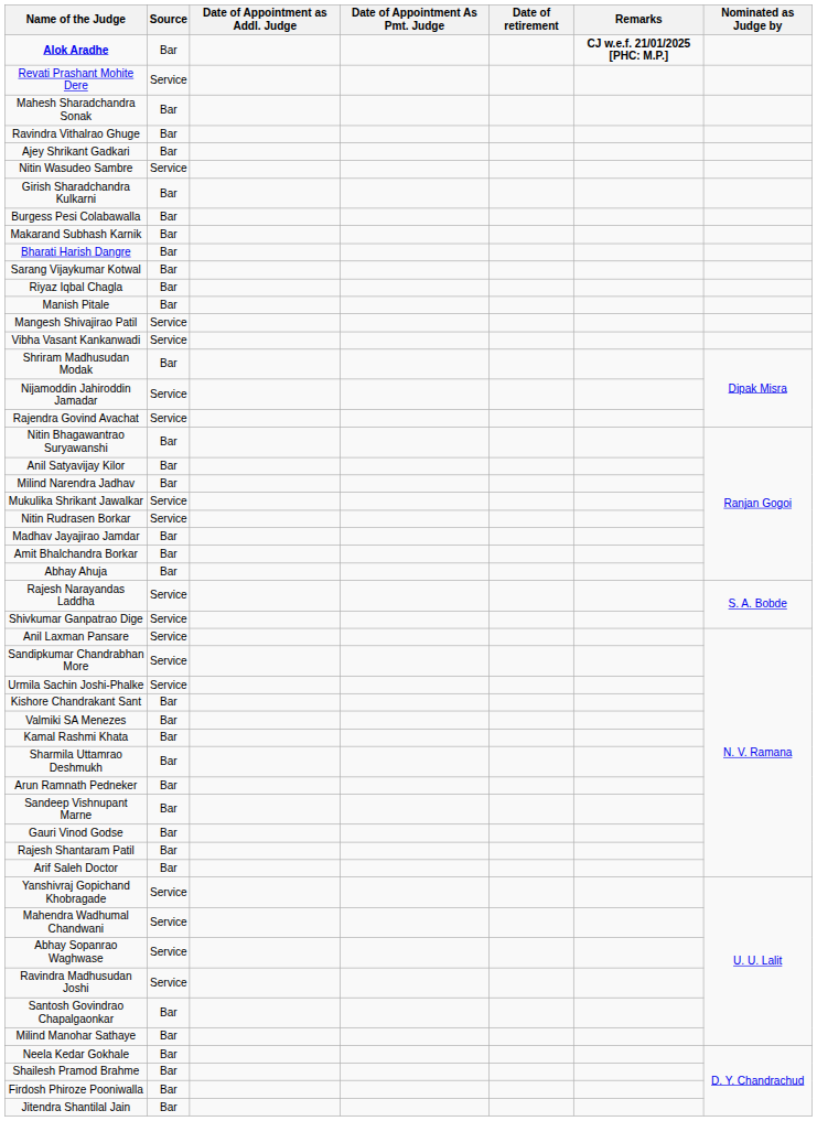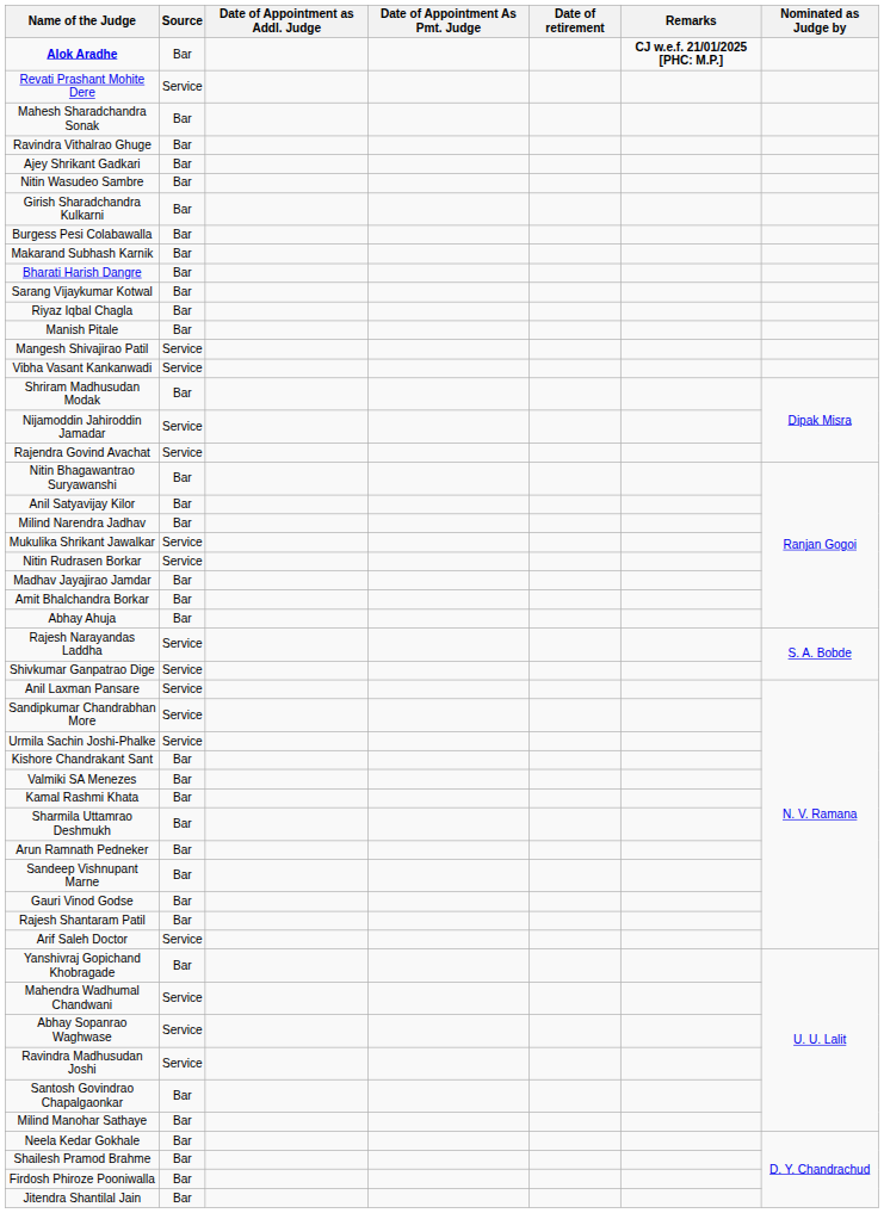 <table class="wikitable sortable static-row-numbers static-row-header" style="text-align:center" width="92%">
 <tr>
 <th>Name of the Judge</th>
 <th>Source</th>
 <th>Date of Appointment as Addl. Judge</th>
 <th>Date of Appointment As Pmt. Judge</th>
 <th>Date of retirement</th>
 <th>Remarks</th>
 <th>Nominated as Judge by</th>
 </tr>
 <tr>
 <td><strong><a href='#'>Alok Aradhe</a></strong></td>
 <td>Bar</td>
 <td></td>
 <td></td>
 <td></td>
 <td><strong>CJ w.e.f. 21/01/2025 [PHC: M.P.]</strong></td>
 <td></td>
 </tr>
 <tr>
 <td><a href='#'>Revati Prashant Mohite Dere</a></td>
 <td>Service</td>
 <td></td>
 <td></td>
 <td></td>
 <td></td>
 <td></td>
 </tr>
 <tr>
 <td>Mahesh Sharadchandra Sonak</td>
 <td>Bar</td>
 <td></td>
 <td></td>
 <td></td>
 <td></td>
 <td></td>
 </tr>
 <tr>
 <td>Ravindra Vithalrao Ghuge</td>
 <td>Bar</td>
 <td></td>
 <td></td>
 <td></td>
 <td></td>
 <td></td>
 </tr>
 <tr>
 <td>Ajey Shrikant Gadkari</td>
 <td>Bar</td>
 <td></td>
 <td></td>
 <td></td>
 <td></td>
 <td></td>
 </tr>
 <tr>
 <td>Nitin Wasudeo Sambre</td>
-<td>Service</td>
+<td>Bar</td>
 <td></td>
 <td></td>
 <td></td>
 <td></td>
 <td></td>
 </tr>
 <tr>
 <td>Girish Sharadchandra Kulkarni</td>
 <td>Bar</td>
 <td></td>
 <td></td>
 <td></td>
 <td></td>
 <td></td>
 </tr>
 <tr>
 <td>Burgess Pesi Colabawalla</td>
 <td>Bar</td>
 <td></td>
 <td></td>
 <td></td>
 <td></td>
 <td></td>
 </tr>
 <tr>
 <td>Makarand Subhash Karnik</td>
 <td>Bar</td>
 <td></td>
 <td></td>
 <td></td>
 <td></td>
 <td></td>
 </tr>
 <tr>
 <td><a href='#'>Bharati Harish Dangre</a></td>
 <td>Bar</td>
 <td></td>
 <td></td>
 <td></td>
 <td></td>
 <td></td>
 </tr>
 <tr>
 <td>Sarang Vijaykumar Kotwal</td>
 <td>Bar</td>
 <td></td>
 <td></td>
 <td></td>
 <td></td>
 <td></td>
 </tr>
 <tr>
 <td>Riyaz Iqbal Chagla</td>
 <td>Bar</td>
 <td></td>
 <td></td>
 <td></td>
 <td></td>
 <td></td>
 </tr>
 <tr>
 <td>Manish Pitale</td>
 <td>Bar</td>
 <td></td>
 <td></td>
 <td></td>
 <td></td>
 <td></td>
 </tr>
 <tr>
 <td>Mangesh Shivajirao Patil</td>
 <td>Service</td>
 <td></td>
 <td></td>
 <td></td>
 <td></td>
 <td></td>
 </tr>
 <tr>
 <td>Vibha Vasant Kankanwadi</td>
 <td>Service</td>
 <td></td>
 <td></td>
 <td></td>
 <td></td>
 <td></td>
 </tr>
 <tr>
 <td>Shriram Madhusudan Modak</td>
 <td>Bar</td>
 <td></td>
 <td></td>
 <td></td>
 <td></td>
 <td rowspan="3"><a href='#'>Dipak Misra</a></td>
 </tr>
 <tr>
 <td>Nijamoddin Jahiroddin Jamadar</td>
 <td>Service</td>
 <td></td>
 <td></td>
 <td></td>
 <td></td>
 </tr>
 <tr>
 <td>Rajendra Govind Avachat</td>
 <td>Service</td>
 <td></td>
 <td></td>
 <td></td>
 <td></td>
 </tr>
 <tr>
 <td>Nitin Bhagawantrao Suryawanshi</td>
 <td>Bar</td>
 <td></td>
 <td></td>
 <td></td>
 <td></td>
 <td rowspan="8"><a href='#'>Ranjan Gogoi</a></td>
 </tr>
 <tr>
 <td>Anil Satyavijay Kilor</td>
 <td>Bar</td>
 <td></td>
 <td></td>
 <td></td>
 <td></td>
 </tr>
 <tr>
 <td>Milind Narendra Jadhav</td>
 <td>Bar</td>
 <td></td>
 <td></td>
 <td></td>
 <td></td>
 </tr>
 <tr>
 <td>Mukulika Shrikant Jawalkar</td>
 <td>Service</td>
 <td></td>
 <td></td>
 <td></td>
 <td></td>
 </tr>
 <tr>
 <td>Nitin Rudrasen Borkar</td>
 <td>Service</td>
 <td></td>
 <td></td>
 <td></td>
 <td></td>
 </tr>
 <tr>
 <td>Madhav Jayajirao Jamdar</td>
 <td>Bar</td>
 <td></td>
 <td></td>
 <td></td>
 <td></td>
 </tr>
 <tr>
 <td>Amit Bhalchandra Borkar</td>
 <td>Bar</td>
 <td></td>
 <td></td>
 <td></td>
 <td></td>
 </tr>
 <tr>
 <td>Abhay Ahuja</td>
 <td>Bar</td>
 <td></td>
 <td></td>
 <td></td>
 <td></td>
 </tr>
 <tr>
 <td>Rajesh Narayandas Laddha</td>
 <td>Service</td>
 <td></td>
 <td></td>
 <td></td>
 <td></td>
 <td rowspan="2"><a href='#'>S. A. Bobde</a></td>
 </tr>
 <tr>
 <td>Shivkumar Ganpatrao Dige</td>
 <td>Service</td>
 <td></td>
 <td></td>
 <td></td>
 <td></td>
 </tr>
 <tr>
 <td>Anil Laxman Pansare</td>
 <td>Service</td>
 <td></td>
 <td></td>
 <td></td>
 <td></td>
 <td rowspan="12"><a href='#'>N. V. Ramana</a></td>
 </tr>
 <tr>
 <td>Sandipkumar Chandrabhan More</td>
 <td>Service</td>
 <td></td>
 <td></td>
 <td></td>
 <td></td>
 </tr>
 <tr>
 <td>Urmila Sachin Joshi-Phalke</td>
 <td>Service</td>
 <td></td>
 <td></td>
 <td></td>
 <td></td>
 </tr>
 <tr>
 <td>Kishore Chandrakant Sant</td>
 <td>Bar</td>
 <td></td>
 <td></td>
 <td></td>
 <td></td>
 </tr>
 <tr>
 <td>Valmiki SA Menezes</td>
 <td>Bar</td>
 <td></td>
 <td></td>
 <td></td>
 <td></td>
 </tr>
 <tr>
 <td>Kamal Rashmi Khata</td>
 <td>Bar</td>
 <td></td>
 <td></td>
 <td></td>
 <td></td>
 </tr>
 <tr>
 <td>Sharmila Uttamrao Deshmukh</td>
 <td>Bar</td>
 <td></td>
 <td></td>
 <td></td>
 <td></td>
 </tr>
 <tr>
 <td>Arun Ramnath Pedneker</td>
 <td>Bar</td>
 <td></td>
 <td></td>
 <td></td>
 <td></td>
 </tr>
 <tr>
 <td>Sandeep Vishnupant Marne</td>
 <td>Bar</td>
 <td></td>
 <td></td>
 <td></td>
 <td></td>
 </tr>
 <tr>
 <td>Gauri Vinod Godse</td>
 <td>Bar</td>
 <td></td>
 <td></td>
 <td></td>
 <td></td>
 </tr>
 <tr>
 <td>Rajesh Shantaram Patil</td>
 <td>Bar</td>
 <td></td>
 <td></td>
 <td></td>
 <td></td>
 </tr>
 <tr>
 <td>Arif Saleh Doctor</td>
-<td>Bar</td>
+<td>Service</td>
 <td></td>
 <td></td>
 <td></td>
 <td></td>
 </tr>
 <tr>
 <td>Yanshivraj Gopichand Khobragade</td>
-<td>Service</td>
+<td>Bar</td>
 <td></td>
 <td></td>
 <td></td>
 <td></td>
 <td rowspan="6"><a href='#'>U. U. Lalit</a></td>
 </tr>
 <tr>
 <td>Mahendra Wadhumal Chandwani</td>
 <td>Service</td>
 <td></td>
 <td></td>
 <td></td>
 <td></td>
 </tr>
 <tr>
 <td>Abhay Sopanrao Waghwase</td>
 <td>Service</td>
 <td></td>
 <td></td>
 <td></td>
 <td></td>
 </tr>
 <tr>
 <td>Ravindra Madhusudan Joshi</td>
 <td>Service</td>
 <td></td>
 <td></td>
 <td></td>
 <td></td>
 </tr>
 <tr>
 <td>Santosh Govindrao Chapalgaonkar</td>
 <td>Bar</td>
 <td></td>
 <td></td>
 <td></td>
 <td></td>
 </tr>
 <tr>
 <td>Milind Manohar Sathaye</td>
 <td>Bar</td>
 <td></td>
 <td></td>
 <td></td>
 <td></td>
 </tr>
 <tr>
 <td>Neela Kedar Gokhale</td>
 <td>Bar</td>
 <td></td>
 <td></td>
 <td></td>
 <td></td>
 <td rowspan="4"><a href='#'>D. Y. Chandrachud</a></td>
 </tr>
 <tr>
 <td>Shailesh Pramod Brahme</td>
 <td>Bar</td>
 <td></td>
 <td></td>
 <td></td>
 <td></td>
 </tr>
 <tr>
 <td>Firdosh Phiroze Pooniwalla</td>
 <td>Bar</td>
 <td></td>
 <td></td>
 <td></td>
 <td></td>
 </tr>
 <tr>
 <td>Jitendra Shantilal Jain</td>
 <td>Bar</td>
 <td></td>
 <td></td>
 <td></td>
 <td></td>
 </tr>
 </table>
